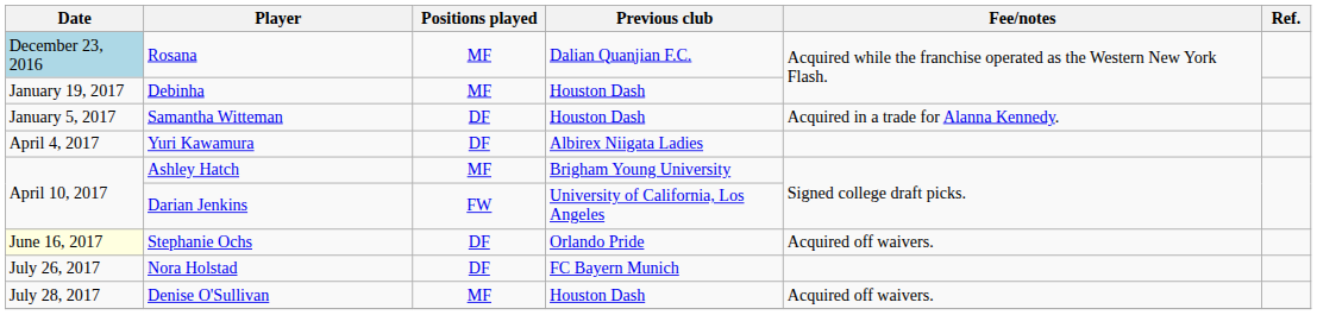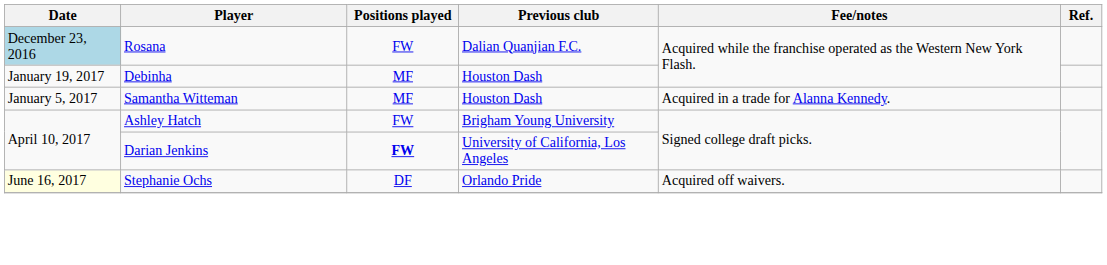 <table class="wikitable" style="text-align:left;">
 <tr>
 <th style="width:125px;">Date</th>
 <th style="width:250px;">Player</th>
 <th style="width:120px;">Positions played</th>
 <th style="width:220px;">Previous club</th>
 <th style="width:450px;">Fee/notes</th>
 <th style="width:40px;">Ref.</th>
 </tr>
 <tr>
 <td style="background: lightblue;">December 23, 2016</td>
 <td> <a href='#'>Rosana</a></td>
-<td style="text-align: center;"><a href='#'>MF</a></td>
+<td style="text-align: center;"><a href='#'>FW</a></td>
 <td> <a href='#'>Dalian Quanjian F.C.</a></td>
 <td rowspan="2">Acquired while the franchise operated as the Western New York Flash.</td>
 <td></td>
 </tr>
 <tr>
 <td>January 19, 2017</td>
 <td> <a href='#'>Debinha</a></td>
 <td style="text-align: center;"><a href='#'>MF</a></td>
 <td> <a href='#'>Houston Dash</a></td>
 <td></td>
 </tr>
 <tr>
 <td>January 5, 2017</td>
 <td> <a href='#'>Samantha Witteman</a></td>
-<td style="text-align: center;"><a href='#'>DF</a></td>
+<td style="text-align: center;"><a href='#'>MF</a></td>
 <td> <a href='#'>Houston Dash</a></td>
 <td>Acquired in a trade for <a href='#'>Alanna Kennedy</a>.</td>
 <td></td>
 </tr>
 <tr>
-<td>April 4, 2017</td>
-<td> <a href='#'>Yuri Kawamura</a></td>
-<td style="text-align: center;"><a href='#'>DF</a></td>
-<td> <a href='#'>Albirex Niigata Ladies</a></td>
-<td></td>
-<td></td>
-</tr>
-<tr>
 <td rowspan="2">April 10, 2017</td>
 <td> <a href='#'>Ashley Hatch</a></td>
-<td style="text-align: center;"><a href='#'>MF</a></td>
+<td style="text-align: center;"><a href='#'>FW</a></td>
 <td> <a href='#'>Brigham Young University</a></td>
 <td rowspan="2">Signed college draft picks.</td>
 <td rowspan="2"></td>
 </tr>
 <tr>
 <td> <a href='#'>Darian Jenkins</a></td>
-<td style="text-align: center;"><a href='#'>FW</a></td>
+<td style="text-align: center;"><strong><a href='#'>FW</a></strong></td>
 <td> <a href='#'>University of California, Los Angeles</a></td>
 </tr>
 <tr>
 <td style="background: lightyellow;">June 16, 2017</td>
 <td> <a href='#'>Stephanie Ochs</a></td>
 <td style="text-align: center;"><a href='#'>DF</a></td>
 <td> <a href='#'>Orlando Pride</a></td>
 <td>Acquired off waivers.</td>
 <td></td>
 </tr>
 <tr>
-<td>July 26, 2017</td>
-<td> <a href='#'>Nora Holstad</a></td>
-<td style="text-align: center;"><a href='#'>DF</a></td>
-<td> <a href='#'>FC Bayern Munich</a></td>
-<td></td>
-<td></td>
-</tr>
-<tr>
-<td>July 28, 2017</td>
-<td> <a href='#'>Denise O'Sullivan</a></td>
-<td style="text-align: center;"><a href='#'>MF</a></td>
-<td> <a href='#'>Houston Dash</a></td>
-<td>Acquired off waivers.</td>
-<td></td>
-</tr>
-<tr>
 </tr>
 </table>
